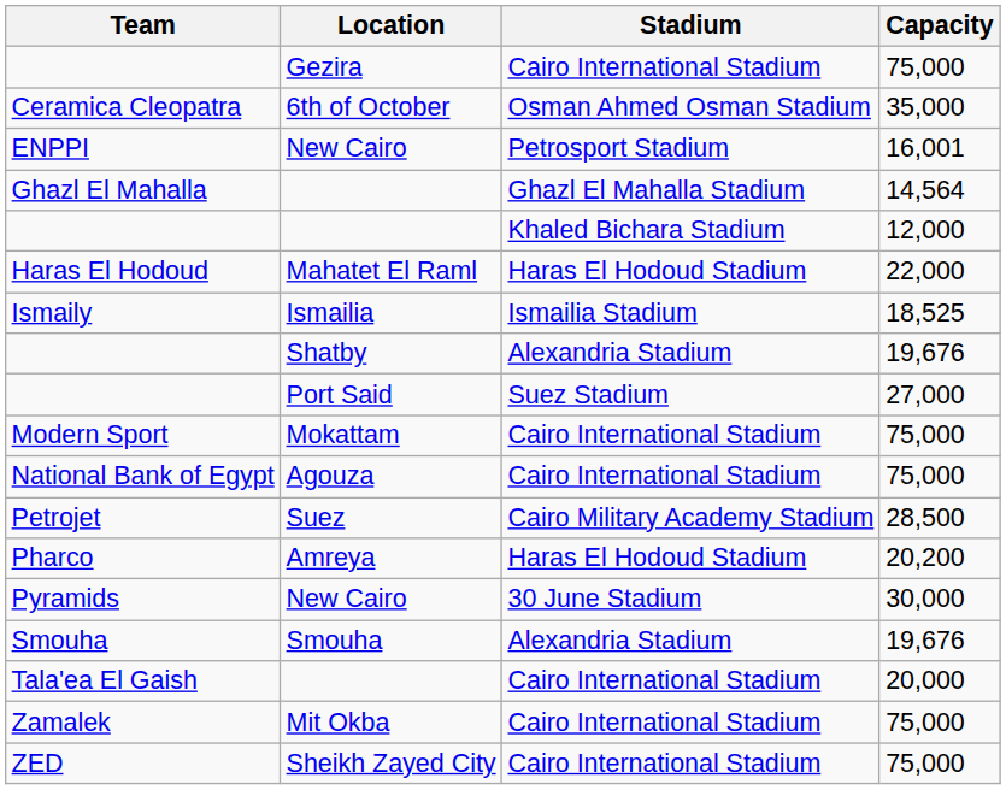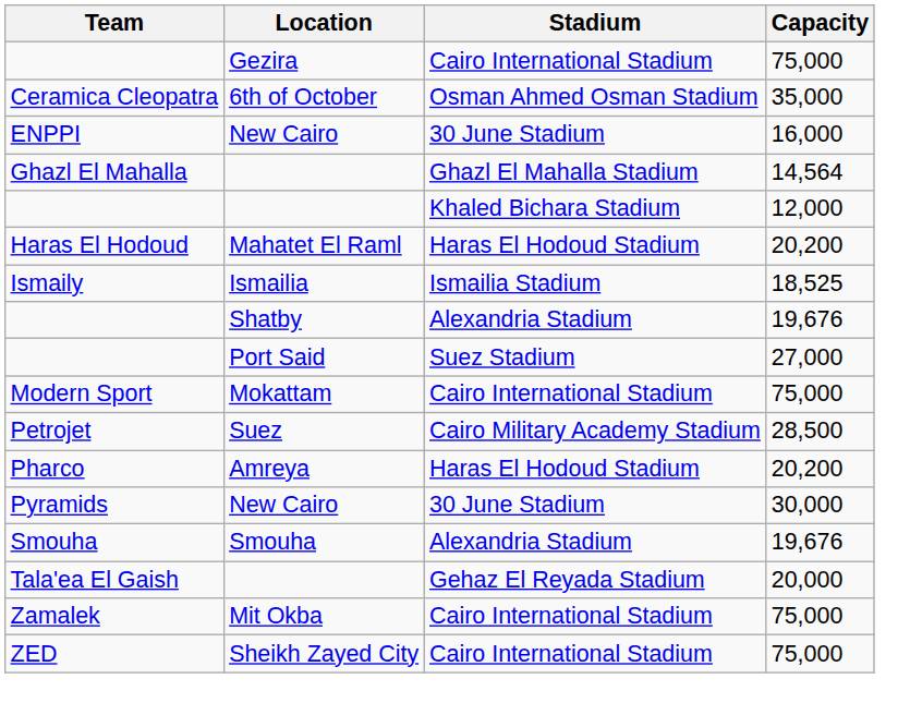 <table class="wikitable sortable" style=text-align:left>
 <tr>
 <th>Team</th>
 <th>Location</th>
 <th>Stadium</th>
 <th>Capacity</th>
 </tr>
 <tr>
 <td></td>
 <td><a href='#'>Gezira</a></td>
 <td><a href='#'>Cairo International Stadium</a></td>
 <td>75,000</td>
 </tr>
 <tr>
 <td><a href='#'>Ceramica Cleopatra</a></td>
 <td><a href='#'>6th of October</a></td>
 <td><a href='#'>Osman Ahmed Osman Stadium</a></td>
 <td>35,000</td>
 </tr>
 <tr>
 <td><a href='#'>ENPPI</a></td>
 <td><a href='#'>New Cairo</a></td>
-<td><a href='#'>Petrosport Stadium</a></td>
-<td>16,001</td>
+<td><a href='#'>30 June Stadium</a></td>
+<td>16,000</td>
 </tr>
 <tr>
 <td><a href='#'>Ghazl El Mahalla</a></td>
 <td></td>
 <td><a href='#'>Ghazl El Mahalla Stadium</a></td>
 <td>14,564</td>
 </tr>
 <tr>
 <td></td>
 <td></td>
 <td><a href='#'>Khaled Bichara Stadium</a></td>
 <td>12,000</td>
 </tr>
 <tr>
 <td><a href='#'>Haras El Hodoud</a></td>
 <td><a href='#'>Mahatet El Raml</a></td>
 <td><a href='#'>Haras El Hodoud Stadium</a></td>
-<td>22,000</td>
+<td>20,200</td>
 </tr>
 <tr>
 <td><a href='#'>Ismaily</a></td>
 <td><a href='#'>Ismailia</a> </td>
 <td><a href='#'>Ismailia Stadium</a></td>
 <td>18,525</td>
 </tr>
 <tr>
 <td></td>
 <td><a href='#'>Shatby</a></td>
 <td><a href='#'>Alexandria Stadium</a></td>
 <td>19,676</td>
 </tr>
 <tr>
 <td></td>
 <td><a href='#'>Port Said</a> </td>
 <td><a href='#'>Suez Stadium</a></td>
 <td>27,000</td>
 </tr>
 <tr>
 <td><a href='#'>Modern Sport</a></td>
 <td><a href='#'>Mokattam</a></td>
-<td><a href='#'>Cairo International Stadium</a></td>
-<td>75,000</td>
-</tr>
-<tr>
-<td><a href='#'>National Bank of Egypt</a></td>
-<td><a href='#'>Agouza</a></td>
 <td><a href='#'>Cairo International Stadium</a></td>
 <td>75,000</td>
 </tr>
 <tr>
 <td><a href='#'>Petrojet</a></td>
 <td><a href='#'>Suez</a> </td>
 <td><a href='#'>Cairo Military Academy Stadium</a></td>
 <td>28,500</td>
 </tr>
 <tr>
 <td><a href='#'>Pharco</a></td>
 <td><a href='#'>Amreya</a></td>
 <td><a href='#'>Haras El Hodoud Stadium</a></td>
 <td>20,200</td>
 </tr>
 <tr>
 <td><a href='#'>Pyramids</a></td>
 <td><a href='#'>New Cairo</a></td>
 <td><a href='#'>30 June Stadium</a></td>
 <td>30,000</td>
 </tr>
 <tr>
 <td><a href='#'>Smouha</a></td>
 <td><a href='#'>Smouha</a></td>
 <td><a href='#'>Alexandria Stadium</a></td>
 <td>19,676</td>
 </tr>
 <tr>
 <td><a href='#'>Tala'ea El Gaish</a></td>
 <td></td>
-<td><a href='#'>Cairo International Stadium</a></td>
+<td><a href='#'>Gehaz El Reyada Stadium</a></td>
 <td>20,000</td>
 </tr>
 <tr>
 <td><a href='#'>Zamalek</a></td>
 <td><a href='#'>Mit Okba</a></td>
 <td><a href='#'>Cairo International Stadium</a></td>
 <td>75,000</td>
 </tr>
 <tr>
 <td><a href='#'>ZED</a></td>
 <td><a href='#'>Sheikh Zayed City</a></td>
 <td><a href='#'>Cairo International Stadium</a></td>
 <td>75,000</td>
 </tr>
 </table>
